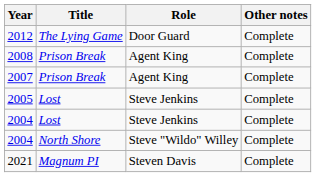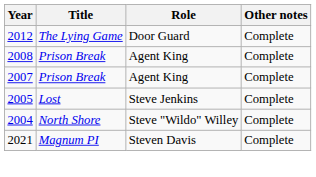 <table class="wikitable" style="font-size: 90%;">
 <tr>
 <th>Year</th>
 <th>Title</th>
 <th>Role</th>
 <th>Other notes</th>
 </tr>
 <tr>
 <td><a href='#'>2012</a></td>
 <td><em><a href='#'>The Lying Game</a></em></td>
 <td>Door Guard</td>
 <td>Complete</td>
 </tr>
 <tr>
 <td><a href='#'>2008</a></td>
 <td><em><a href='#'>Prison Break</a></em></td>
 <td>Agent King</td>
 <td>Complete</td>
 </tr>
 <tr>
 <td><a href='#'>2007</a></td>
 <td><em><a href='#'>Prison Break</a></em></td>
 <td>Agent King</td>
 <td>Complete</td>
 </tr>
 <tr>
 <td><a href='#'>2005</a></td>
 <td><em><a href='#'>Lost</a></em></td>
 <td>Steve Jenkins</td>
 <td>Complete</td>
 </tr>
 <tr>
 <td><a href='#'>2004</a></td>
-<td><em><a href='#'>Lost</a></em></td>
-<td>Steve Jenkins</td>
-<td>Complete</td>
-</tr>
-<tr>
-<td><a href='#'>2004</a></td>
 <td><em><a href='#'>North Shore</a></em></td>
 <td>Steve "Wildo" Willey</td>
 <td>Complete</td>
 </tr>
 <tr>
 <td>2021</td>
 <td><a href='#'><em>Magnum PI</em></a></td>
 <td>Steven Davis</td>
 <td>Complete</td>
 </tr>
 </table>
